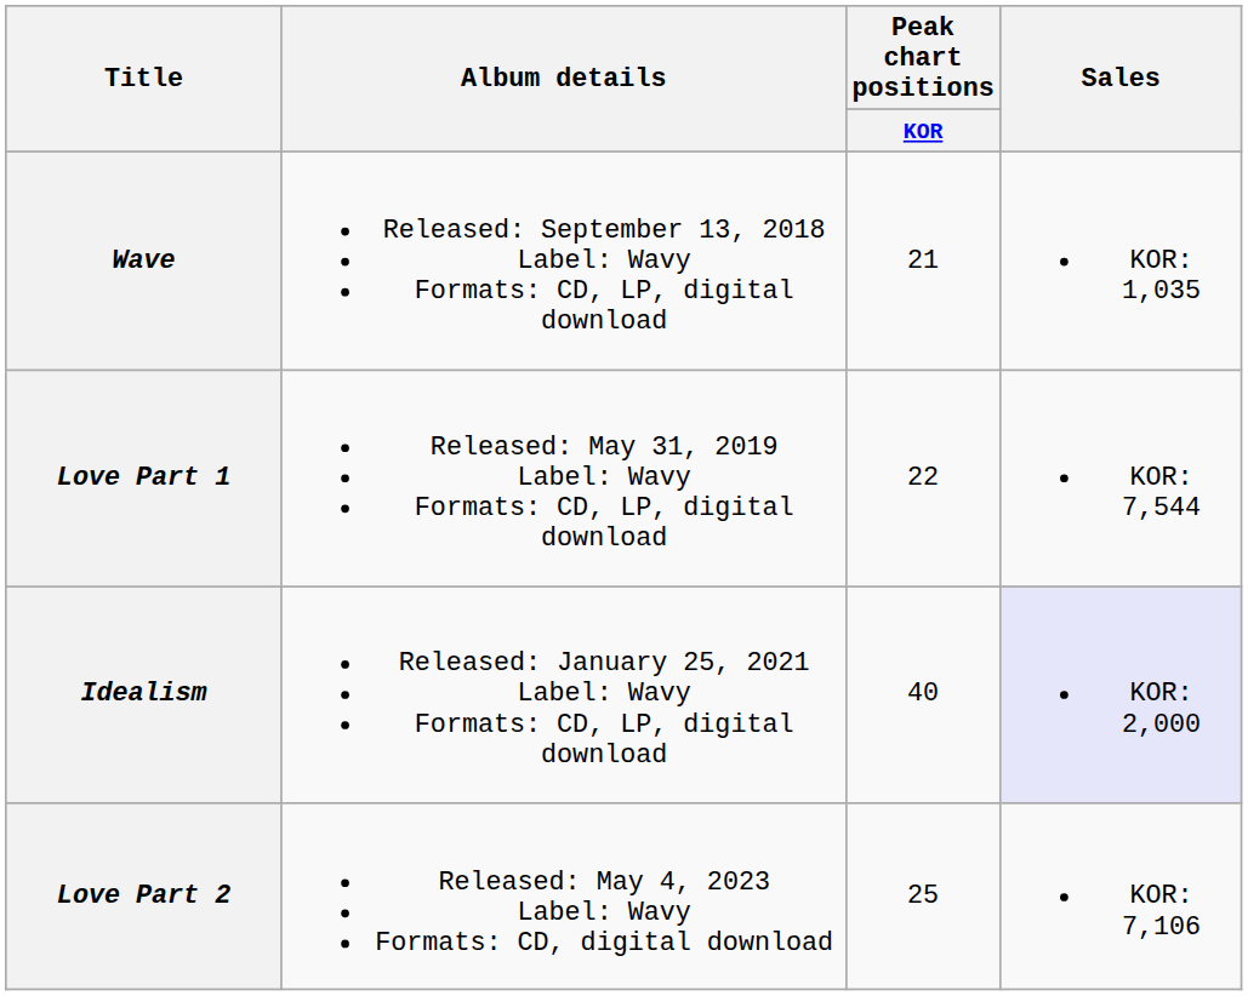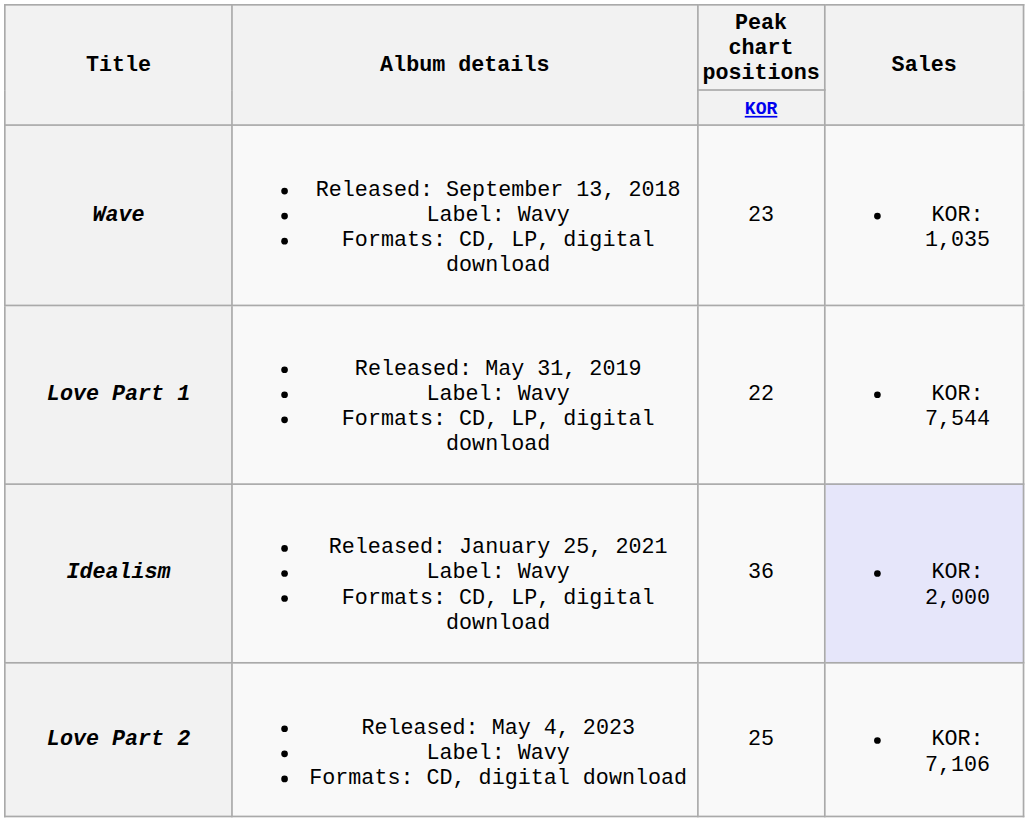 <table class="wikitable plainrowheaders" style="text-align:center;">
 <tr>
 <th scope="col" rowspan="2" style="width:10em;">Title</th>
 <th scope="col" rowspan="2">Album details</th>
 <th scope="col" colspan="1" style="width:5em;">Peak chart positions</th>
 <th scope="col" rowspan="2">Sales</th>
 </tr>
 <tr>
 <th><small><a href='#'>KOR</a></small><br></th>
 </tr>
 <tr>
 <th scope="row"><em>Wave</em></th>
 <td><br><ul><li>Released: September 13, 2018</li><li>Label: Wavy</li><li>Formats: CD, LP, digital download</li></ul></td>
-<td>21</td>
+<td>23</td>
 <td><br><ul><li>KOR: 1,035</li></ul></td>
 </tr>
 <tr>
 <th scope="row"><em>Love Part 1</em></th>
 <td><br><ul><li>Released: May 31, 2019</li><li>Label: Wavy</li><li>Formats: CD, LP, digital download</li></ul></td>
 <td>22</td>
 <td><br><ul><li>KOR: 7,544</li></ul></td>
 </tr>
 <tr>
 <th scope="row"><em>Idealism</em> </th>
 <td><br><ul><li>Released: January 25, 2021</li><li>Label: Wavy</li><li>Formats: CD, LP, digital download</li></ul></td>
-<td>40</td>
+<td>36</td>
 <td style="background: lavender;"><br><ul><li>KOR: 2,000</li></ul></td>
 </tr>
 <tr>
 <th scope="row"><em>Love Part 2</em></th>
 <td><br><ul><li>Released: May 4, 2023</li><li>Label: Wavy</li><li>Formats: CD, digital download</li></ul></td>
 <td>25</td>
 <td><br><ul><li>KOR: 7,106</li></ul></td>
 </tr>
 </table>
